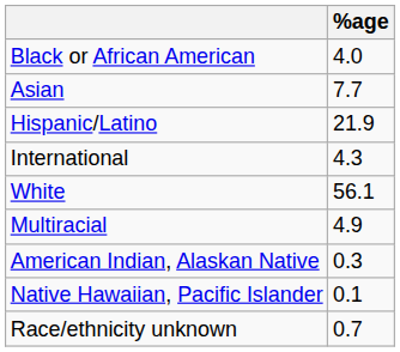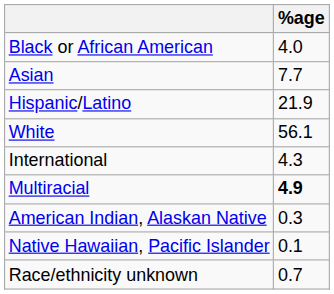 <table class="wikitable">
 <tr>
 <th></th>
 <th>%age</th>
 </tr>
 <tr>
 <td><a href='#'>Black</a> or <a href='#'>African American</a></td>
 <td>4.0</td>
 </tr>
 <tr>
 <td><a href='#'>Asian</a></td>
 <td>7.7</td>
 </tr>
 <tr>
 <td><a href='#'>Hispanic</a>/<a href='#'>Latino</a></td>
 <td>21.9</td>
 </tr>
 <tr>
+<td><a href='#'>White</a></td>
+<td>56.1</td>
+</tr>
+<tr>
 <td>International</td>
 <td>4.3</td>
 </tr>
 <tr>
-<td><a href='#'>White</a></td>
-<td>56.1</td>
-</tr>
-<tr>
 <td><a href='#'>Multiracial</a></td>
-<td>4.9</td>
+<td><strong>4.9</strong></td>
 </tr>
 <tr>
 <td><a href='#'>American Indian</a>, <a href='#'>Alaskan Native</a></td>
 <td>0.3</td>
 </tr>
 <tr>
 <td><a href='#'>Native Hawaiian</a>, <a href='#'>Pacific Islander</a></td>
 <td>0.1</td>
 </tr>
 <tr>
 <td>Race/ethnicity unknown</td>
 <td>0.7</td>
 </tr>
 </table>
